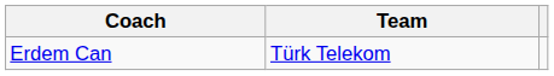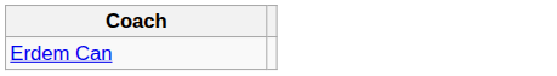 <table class="wikitable">
 <tr>
 <th style="width:200px;">Coach</th>
-<th style="width:210px;">Team</th>
 <th></th>
 </tr>
 <tr>
 <td> <a href='#'>Erdem Can</a></td>
-<td> <a href='#'>Türk Telekom</a></td>
 <td style="text-align:center;"></td>
 </tr>
 </table>
